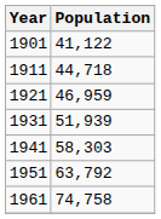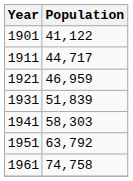 <table class="wikitable" style="text-align:left">
 <tr>
 <th>Year</th>
 <th>Population</th>
 </tr>
 <tr>
 <td>1901</td>
 <td>41,122</td>
 </tr>
 <tr>
 <td>1911</td>
-<td>44,718</td>
+<td>44,717</td>
 </tr>
 <tr>
 <td>1921</td>
 <td>46,959</td>
 </tr>
 <tr>
 <td>1931</td>
-<td>51,939</td>
+<td>51,839</td>
 </tr>
 <tr>
 <td>1941</td>
 <td>58,303</td>
 </tr>
 <tr>
 <td>1951</td>
 <td>63,792</td>
 </tr>
 <tr>
 <td>1961</td>
 <td>74,758</td>
 </tr>
 <tr>
 </tr>
 </table>
